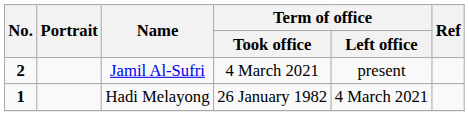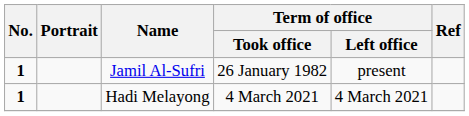 <table class="wikitable" style="text-align:center;">
 <tr>
 <th rowspan="2">No.</th>
 <th rowspan="2">Portrait</th>
 <th rowspan="2">Name</th>
 <th colspan="2">Term of office</th>
 <th rowspan="2">Ref</th>
 </tr>
 <tr>
 <th>Took office</th>
 <th>Left office</th>
 </tr>
 <tr>
-<td><strong>2</strong></td>
+<td><strong>1</strong></td>
 <td></td>
 <td><a href='#'>Jamil Al-Sufri</a></td>
-<td>4 March 2021</td>
+<td>26 January 1982</td>
 <td>present</td>
 <td></td>
 </tr>
 <tr>
 <td><strong>1</strong></td>
 <td></td>
 <td>Hadi Melayong</td>
-<td>26 January 1982</td>
+<td>4 March 2021</td>
 <td>4 March 2021</td>
 <td></td>
 </tr>
 <tr>
 </tr>
 </table>
